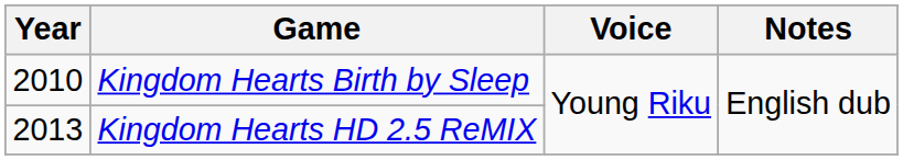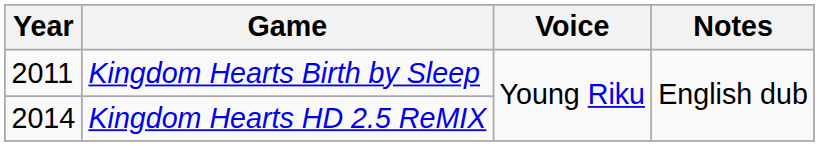 <table class=wikitable>
 <tr>
 <th>Year</th>
 <th>Game</th>
 <th>Voice</th>
 <th>Notes</th>
 </tr>
 <tr>
-<td>2010</td>
+<td>2011</td>
 <td><em><a href='#'>Kingdom Hearts Birth by Sleep</a></em></td>
 <td rowspan="2">Young <a href='#'>Riku</a></td>
 <td rowspan="2">English dub</td>
 </tr>
 <tr>
-<td>2013</td>
+<td>2014</td>
 <td><em><a href='#'>Kingdom Hearts HD 2.5 ReMIX</a></em></td>
 </tr>
 </table>
